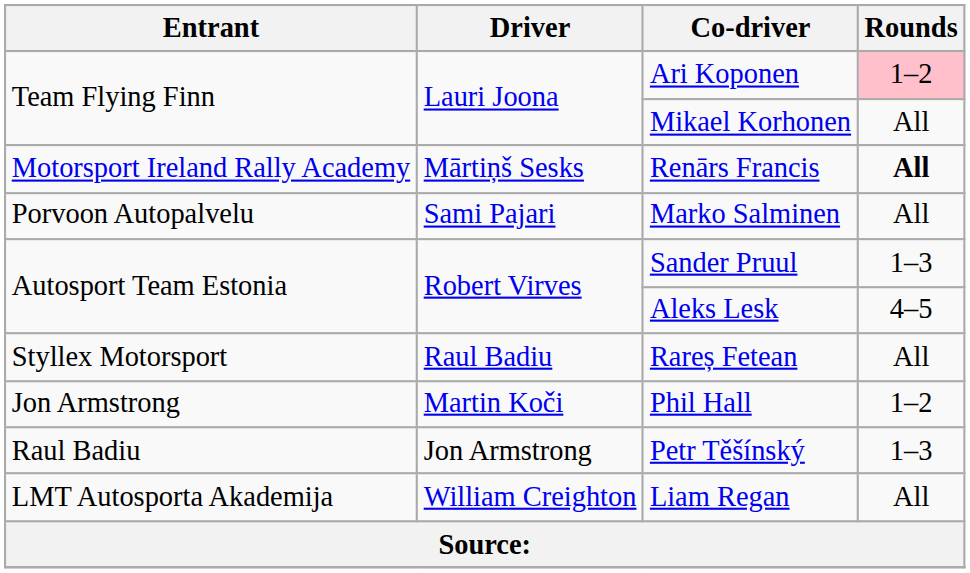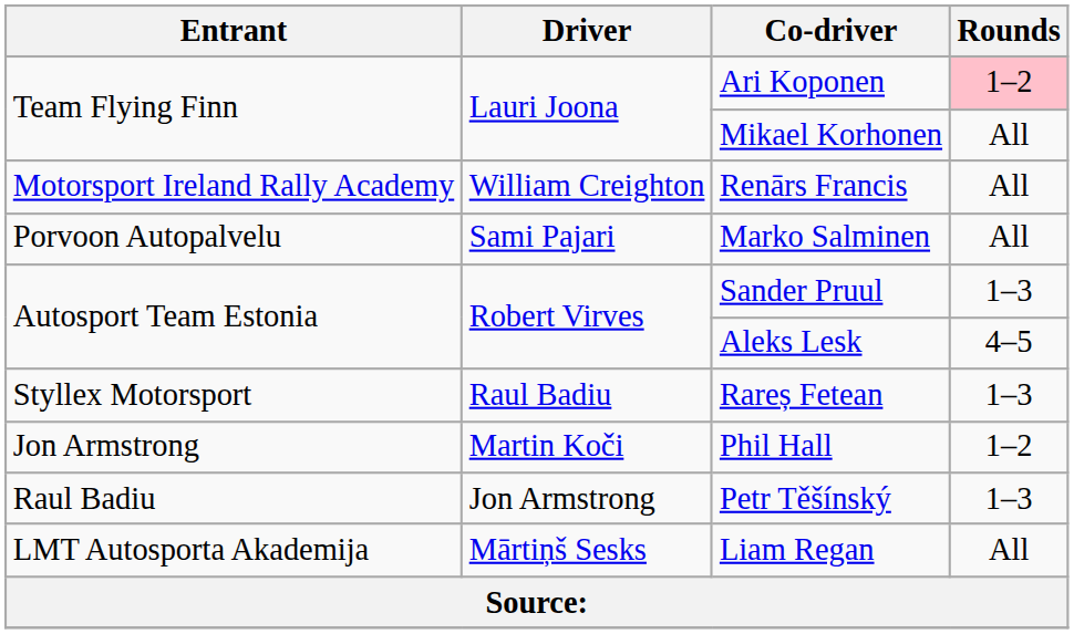 <table class="wikitable" style="font-size: 85%;">
 <tr>
 <th>Entrant</th>
 <th>Driver</th>
 <th>Co-driver</th>
 <th>Rounds</th>
 </tr>
 <tr>
 <td rowspan="2" nowrap> Team Flying Finn</td>
 <td rowspan="2" nowrap> <a href='#'>Lauri Joona</a></td>
 <td nowrap> <a href='#'>Ari Koponen</a></td>
 <td align="center" style="background: pink;">1–2</td>
 </tr>
 <tr>
 <td nowrap> <a href='#'>Mikael Korhonen</a></td>
 <td align="center">All</td>
 </tr>
 <tr>
 <td> <a href='#'>Motorsport Ireland Rally Academy</a></td>
-<td> <a href='#'>Mārtiņš Sesks</a></td>
+<td> <a href='#'>William Creighton</a></td>
 <td> <a href='#'>Renārs Francis</a></td>
-<td align="center"><strong>All</strong></td>
+<td align="center">All</td>
 </tr>
 <tr>
 <td> Porvoon Autopalvelu</td>
 <td> <a href='#'>Sami Pajari</a></td>
 <td> <a href='#'>Marko Salminen</a></td>
 <td align="center">All</td>
 </tr>
 <tr>
 <td rowspan="2" nowrap> Autosport Team Estonia</td>
 <td rowspan="2" nowrap> <a href='#'>Robert Virves</a></td>
 <td> <a href='#'>Sander Pruul</a></td>
 <td align="center">1–3</td>
 </tr>
 <tr>
 <td> <a href='#'>Aleks Lesk</a></td>
 <td align="center">4–5</td>
 </tr>
 <tr>
 <td> Styllex Motorsport</td>
 <td> <a href='#'>Raul Badiu</a></td>
 <td> <a href='#'>Rareș Fetean</a></td>
-<td align="center">All</td>
+<td align="center">1–3</td>
 </tr>
 <tr>
 <td> Jon Armstrong</td>
 <td> <a href='#'>Martin Koči</a></td>
 <td> <a href='#'>Phil Hall</a></td>
 <td align="center">1–2</td>
 </tr>
 <tr>
 <td> Raul Badiu</td>
 <td> Jon Armstrong</td>
 <td> <a href='#'>Petr Těšínský</a></td>
 <td align="center">1–3</td>
 </tr>
 <tr>
 <td> LMT Autosporta Akademija</td>
-<td> <a href='#'>William Creighton</a></td>
+<td> <a href='#'>Mārtiņš Sesks</a></td>
 <td> <a href='#'>Liam Regan</a></td>
 <td align="center">All</td>
 </tr>
 <tr>
 <th colspan="4">Source:</th>
 </tr>
 <tr>
 </tr>
 </table>
